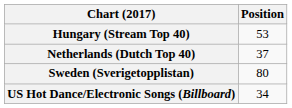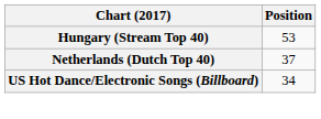 <table class="wikitable sortable plainrowheaders" style="text-align:center">
 <tr>
 <th scope="col">Chart (2017)</th>
 <th scope="col">Position</th>
 </tr>
 <tr>
 <th scope="row">Hungary (Stream Top 40)</th>
 <td>53</td>
 </tr>
 <tr>
 <th scope="row">Netherlands (Dutch Top 40)</th>
 <td>37</td>
 </tr>
 <tr>
-<th scope="row">Sweden (Sverigetopplistan)</th>
-<td>80</td>
-</tr>
-<tr>
 <th scope="row">US Hot Dance/Electronic Songs (<em>Billboard</em>)</th>
 <td>34</td>
 </tr>
 </table>
